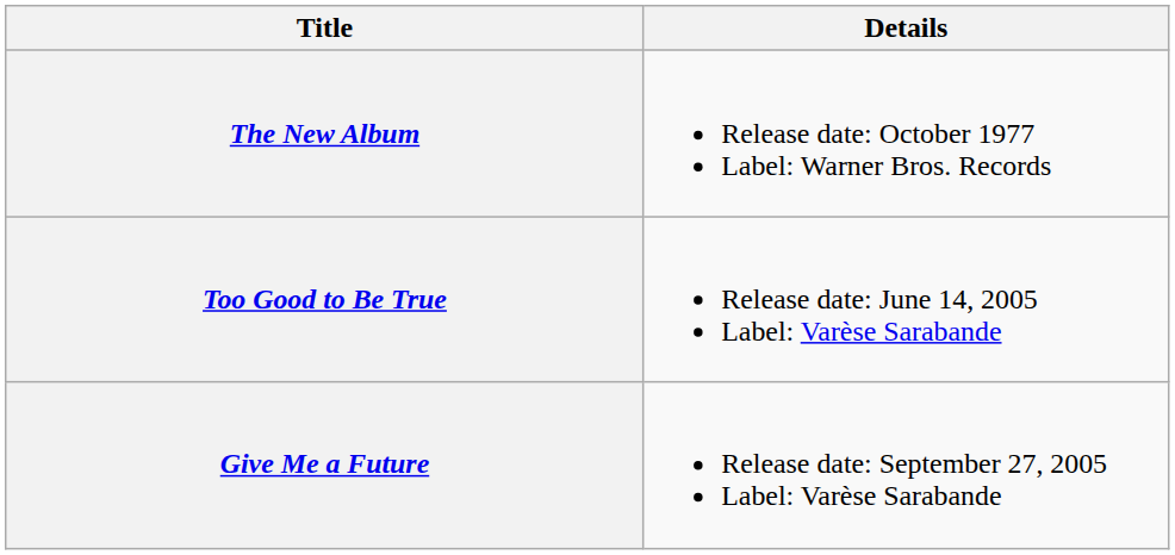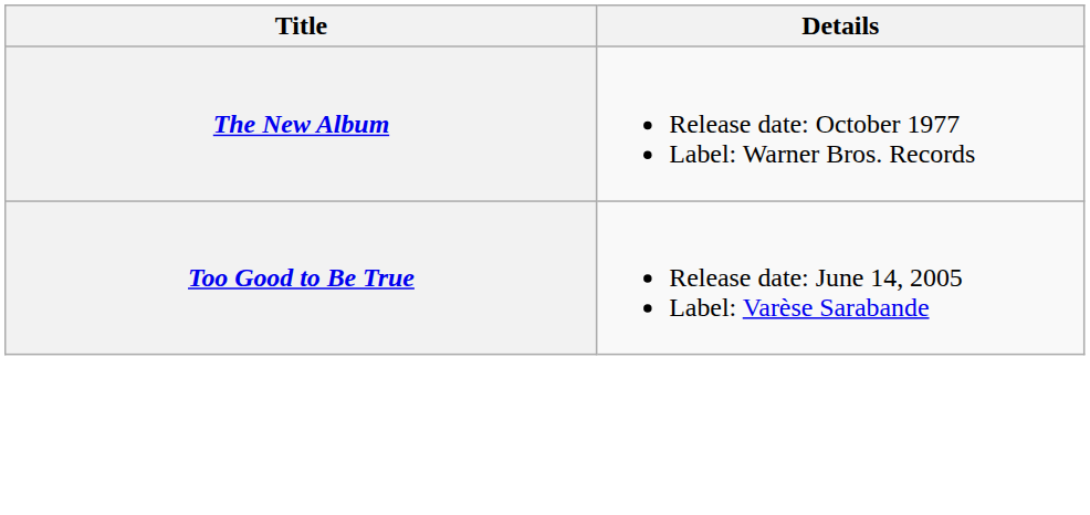 <table class="wikitable plainrowheaders">
 <tr>
 <th style="width:22em;">Title</th>
 <th style="width:18em;">Details</th>
 </tr>
 <tr>
 <th scope="row"><em><a href='#'>The New Album</a></em></th>
 <td><br><ul><li>Release date: October 1977</li><li>Label: Warner Bros. Records</li></ul></td>
 </tr>
 <tr>
 <th scope="row"><em><a href='#'>Too Good to Be True</a></em></th>
 <td><br><ul><li>Release date: June 14, 2005</li><li>Label: <a href='#'>Varèse Sarabande</a></li></ul></td>
 </tr>
-<tr>
-<th scope="row"><em><a href='#'>Give Me a Future</a></em></th>
-<td><br><ul><li>Release date: September 27, 2005</li><li>Label: Varèse Sarabande</li></ul></td>
-</tr>
 </table>
